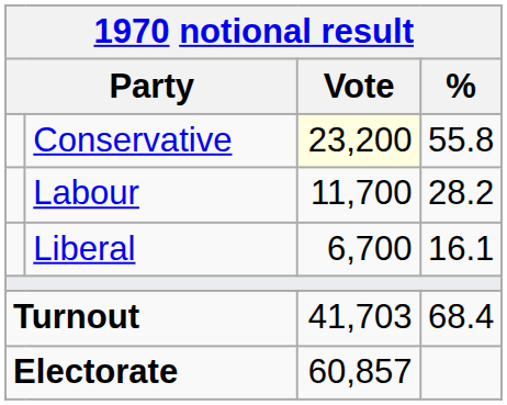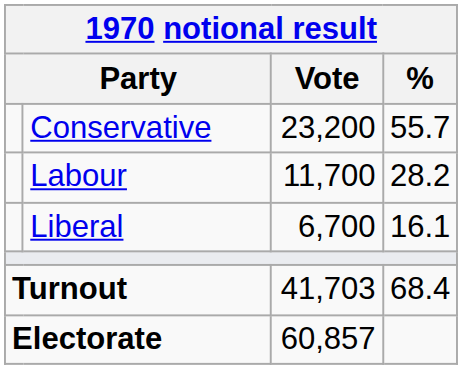 <table class="wikitable">
 <tr>
 <th colspan="4"><a href='#'>1970</a> <a href='#'>notional result</a></th>
 </tr>
 <tr>
 <th bgcolor="#DDDDFF" width="130px" colspan="2">Party</th>
 <th bgcolor="#DDDDFF" width="50px">Vote</th>
 <th bgcolor="#DDDDFF" width="30px">%</th>
 </tr>
 <tr>
 <td></td>
 <td><a href='#'>Conservative</a></td>
-<td align=right style="background: lightyellow;">23,200</td>
-<td align=right>55.8</td>
+<td align=right>23,200</td>
+<td align=right>55.7</td>
 </tr>
 <tr>
 <td></td>
 <td><a href='#'>Labour</a></td>
 <td align=right>11,700</td>
 <td align=right>28.2</td>
 </tr>
 <tr>
 <td></td>
 <td><a href='#'>Liberal</a></td>
 <td align=right>6,700</td>
 <td align=right>16.1</td>
 </tr>
 <tr>
 <td colspan="4" bgcolor="#EAECF0"></td>
 </tr>
 <tr>
 <td colspan="2"><strong>Turnout</strong></td>
 <td align=right>41,703</td>
 <td align=right>68.4</td>
 </tr>
 <tr>
 <td colspan="2"><strong>Electorate</strong></td>
 <td align=right>60,857</td>
 </tr>
 </table>
